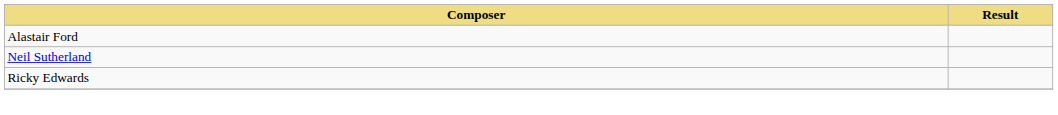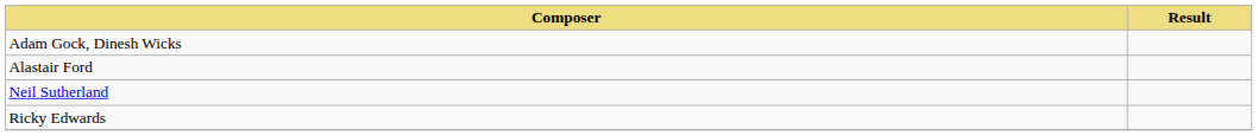 <table class="wikitable" width=100%>
 <tr>
 <th style="width:90%;background:#EEDD82;">Composer</th>
 <th style="width:10%;background:#EEDD82;">Result<br></th>
+</tr>
+<tr>
+<td>Adam Gock, Dinesh Wicks</td>
+<td></td>
 </tr>
 <tr>
 <td>Alastair Ford</td>
 <td></td>
 </tr>
 <tr>
 <td><a href='#'>Neil Sutherland</a></td>
 <td></td>
 </tr>
 <tr>
 <td>Ricky Edwards</td>
 <td></td>
 </tr>
 <tr>
 </tr>
 </table>
